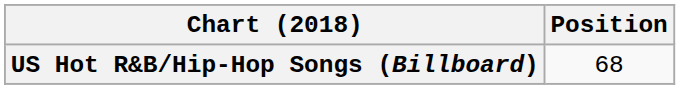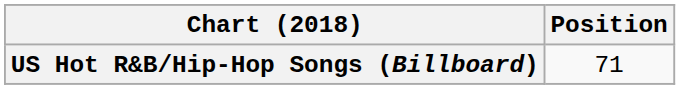 <table class="wikitable sortable plainrowheaders" style="text-align:center">
 <tr>
 <th scope="col">Chart (2018)</th>
 <th scope="col">Position</th>
 </tr>
 <tr>
 <th scope="row">US Hot R&B/Hip-Hop Songs (<em>Billboard</em>)</th>
-<td>68</td>
+<td>71</td>
 </tr>
 </table>
